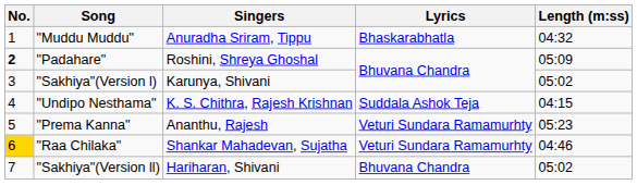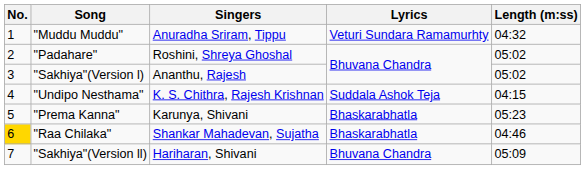 <table class="wikitable" style="font-size:95%;">
 <tr>
 <th>No.</th>
 <th>Song</th>
 <th>Singers</th>
 <th>Lyrics</th>
 <th>Length (m:ss)</th>
 </tr>
 <tr>
 <td>1</td>
 <td>"Muddu Muddu"</td>
 <td><a href='#'>Anuradha Sriram</a>, <a href='#'>Tippu</a></td>
-<td><a href='#'>Bhaskarabhatla</a></td>
+<td><a href='#'>Veturi Sundara Ramamurhty</a></td>
 <td>04:32</td>
 </tr>
 <tr>
-<td><strong>2</strong></td>
+<td>2</td>
 <td>"Padahare"</td>
 <td>Roshini, <a href='#'>Shreya Ghoshal</a></td>
 <td rowspan="2"><a href='#'>Bhuvana Chandra</a></td>
-<td>05:09</td>
+<td>05:02</td>
 </tr>
 <tr>
 <td>3</td>
 <td>"Sakhiya"(Version l)</td>
-<td>Karunya, Shivani</td>
+<td>Ananthu, <a href='#'>Rajesh</a></td>
 <td>05:02</td>
 </tr>
 <tr>
 <td>4</td>
 <td>"Undipo Nesthama"</td>
 <td><a href='#'>K. S. Chithra</a>, <a href='#'>Rajesh Krishnan</a></td>
 <td><a href='#'>Suddala Ashok Teja</a></td>
 <td>04:15</td>
 </tr>
 <tr>
 <td>5</td>
 <td>"Prema Kanna"</td>
-<td>Ananthu, <a href='#'>Rajesh</a></td>
-<td><a href='#'>Veturi Sundara Ramamurhty</a></td>
+<td>Karunya, Shivani</td>
+<td><a href='#'>Bhaskarabhatla</a></td>
 <td>05:23</td>
 </tr>
 <tr>
 <td style="background: gold;">6</td>
 <td>"Raa Chilaka"</td>
 <td><a href='#'>Shankar Mahadevan</a>, <a href='#'>Sujatha</a></td>
-<td><a href='#'>Veturi Sundara Ramamurhty</a></td>
+<td><a href='#'>Bhaskarabhatla</a></td>
 <td>04:46</td>
 </tr>
 <tr>
 <td>7</td>
 <td>"Sakhiya"(Version ll)</td>
 <td><a href='#'>Hariharan</a>, Shivani</td>
 <td><a href='#'>Bhuvana Chandra</a></td>
-<td>05:02</td>
+<td>05:09</td>
 </tr>
 </table>
